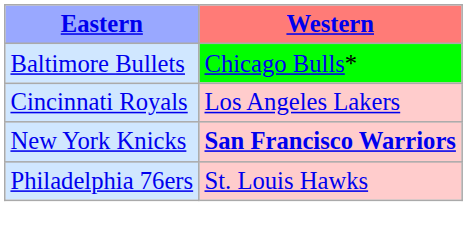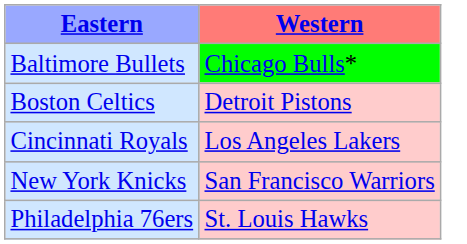 <table class="wikitable">
 <tr>
 <th style="background-color: #99A8FF;"><a href='#'>Eastern</a></th>
 <th style="background-color: #FF7B77;"><a href='#'>Western</a></th>
 </tr>
 <tr>
 <td style="background-color: #D0E7FF;"><a href='#'>Baltimore Bullets</a></td>
 <td style="background-color: #00FF00;"><a href='#'>Chicago Bulls</a>*</td>
 </tr>
 <tr>
+<td style="background-color: #D0E7FF;"><a href='#'>Boston Celtics</a></td>
+<td style="background-color: #FFCCCC;"><a href='#'>Detroit Pistons</a></td>
+</tr>
+<tr>
 <td style="background-color: #D0E7FF;"><a href='#'>Cincinnati Royals</a></td>
 <td style="background-color: #FFCCCC;"><a href='#'>Los Angeles Lakers</a></td>
 </tr>
 <tr>
 <td style="background-color: #D0E7FF;"><a href='#'>New York Knicks</a></td>
-<td style="background-color: #FFCCCC;"><strong><a href='#'>San Francisco Warriors</a></strong></td>
+<td style="background-color: #FFCCCC;"><a href='#'>San Francisco Warriors</a></td>
 </tr>
 <tr>
 <td style="background-color: #D0E7FF;"><a href='#'>Philadelphia 76ers</a></td>
 <td style="background-color: #FFCCCC;"><a href='#'>St. Louis Hawks</a></td>
 </tr>
 </table>
